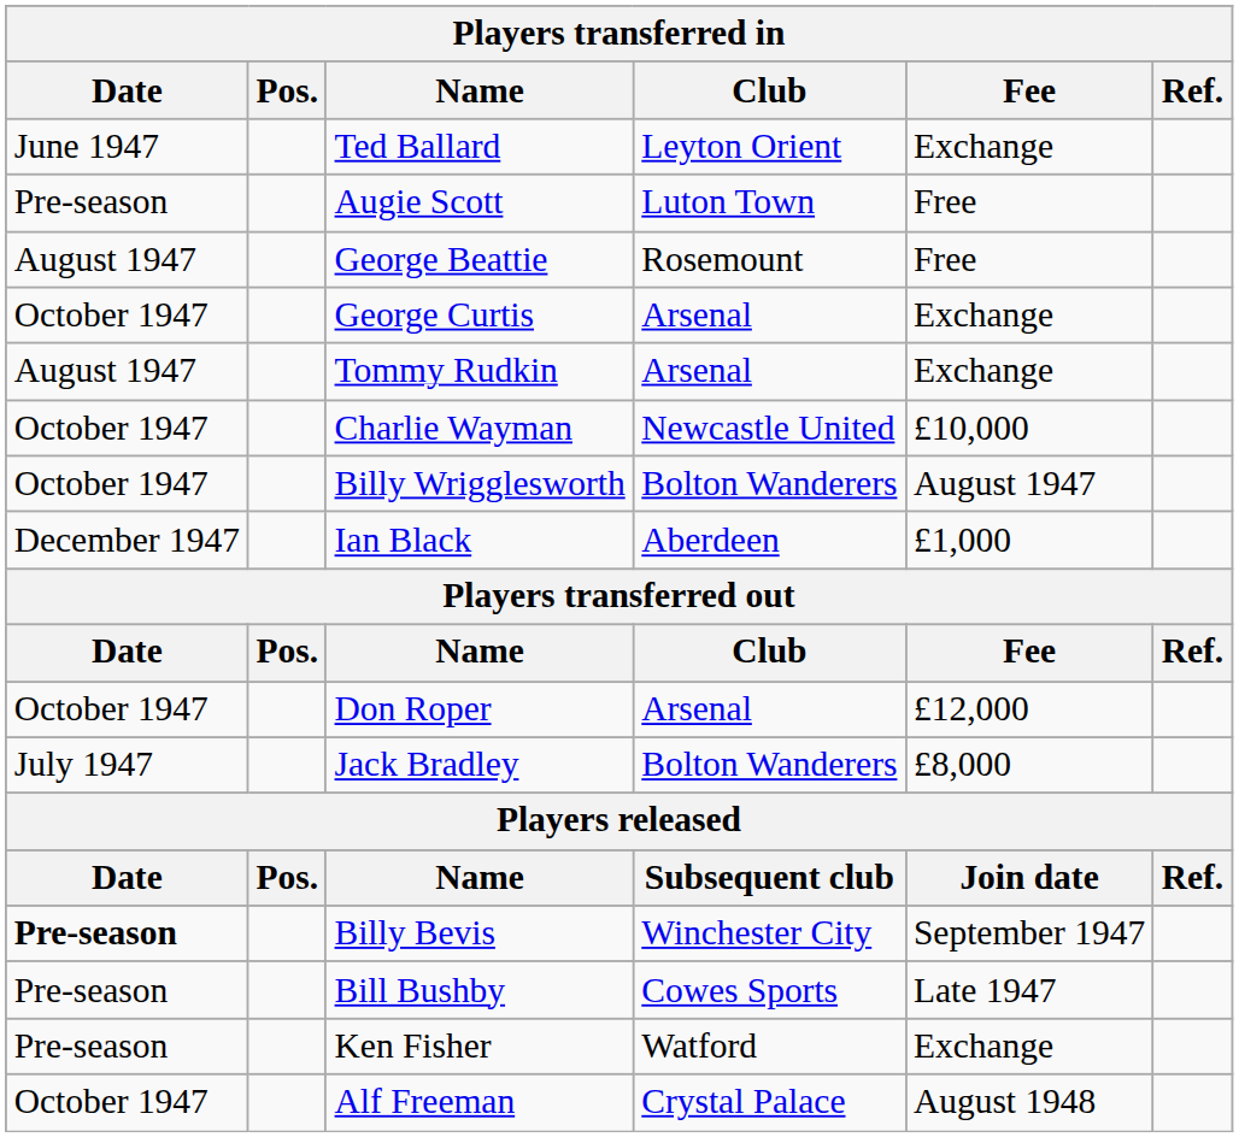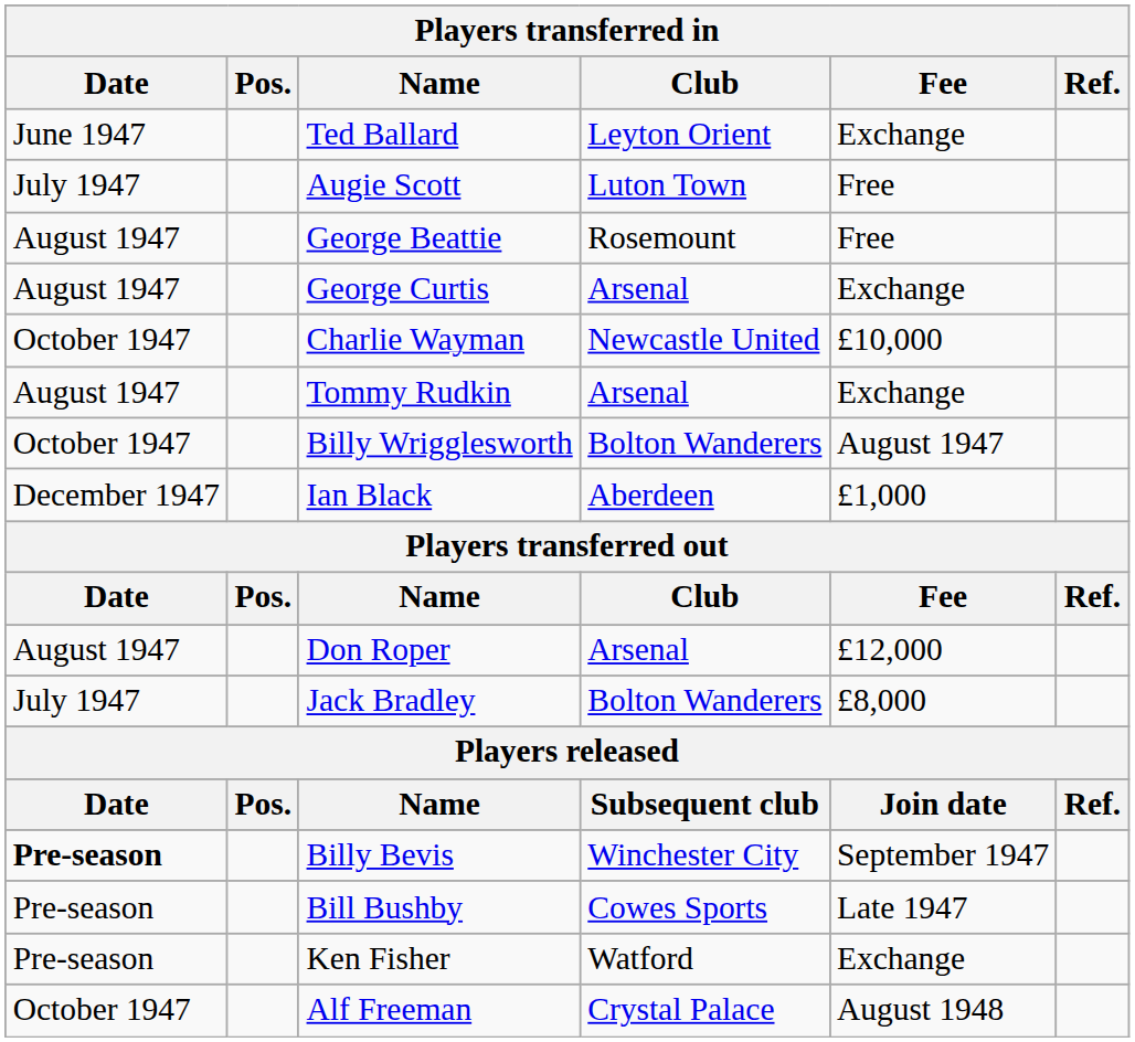 <table class="wikitable">
 <tr>
 <th colspan="6">Players transferred in</th>
 </tr>
 <tr>
 <th>Date</th>
 <th>Pos.</th>
 <th>Name</th>
 <th>Club</th>
 <th>Fee</th>
 <th>Ref.</th>
 </tr>
 <tr>
 <td>June 1947</td>
 <td align="center"></td>
 <td> <a href='#'>Ted Ballard</a></td>
 <td> <a href='#'>Leyton Orient</a></td>
 <td>Exchange</td>
 <td align="center"></td>
 </tr>
 <tr>
-<td>Pre-season</td>
+<td>July 1947</td>
 <td align="center"></td>
 <td> <a href='#'>Augie Scott</a></td>
 <td> <a href='#'>Luton Town</a></td>
 <td>Free</td>
 <td align="center"></td>
 </tr>
 <tr>
 <td>August 1947</td>
 <td align="center"></td>
 <td> <a href='#'>George Beattie</a></td>
 <td> Rosemount</td>
 <td>Free</td>
 <td align="center"></td>
 </tr>
 <tr>
-<td>October 1947</td>
+<td>August 1947</td>
 <td align="center"></td>
 <td> <a href='#'>George Curtis</a></td>
-<td> <a href='#'>Arsenal</a></td>
-<td>Exchange</td>
-<td align="center"></td>
-</tr>
-<tr>
-<td>August 1947</td>
-<td align="center"></td>
-<td> <a href='#'>Tommy Rudkin</a></td>
 <td> <a href='#'>Arsenal</a></td>
 <td>Exchange</td>
 <td align="center"></td>
 </tr>
 <tr>
 <td>October 1947</td>
 <td align="center"></td>
 <td> <a href='#'>Charlie Wayman</a></td>
 <td> <a href='#'>Newcastle United</a></td>
 <td>£10,000</td>
+<td align="center"></td>
+</tr>
+<tr>
+<td>August 1947</td>
+<td align="center"></td>
+<td> <a href='#'>Tommy Rudkin</a></td>
+<td> <a href='#'>Arsenal</a></td>
+<td>Exchange</td>
 <td align="center"></td>
 </tr>
 <tr>
 <td>October 1947</td>
 <td align="center"></td>
 <td> <a href='#'>Billy Wrigglesworth</a></td>
 <td> <a href='#'>Bolton Wanderers</a></td>
 <td>August 1947</td>
 <td align="center"></td>
 </tr>
 <tr>
 <td>December 1947</td>
 <td align="center"></td>
 <td> <a href='#'>Ian Black</a></td>
 <td> <a href='#'>Aberdeen</a></td>
 <td>£1,000</td>
 <td align="center"></td>
 </tr>
 <tr>
 <th colspan="6">Players transferred out</th>
 </tr>
 <tr>
 <th>Date</th>
 <th>Pos.</th>
 <th>Name</th>
 <th>Club</th>
 <th>Fee</th>
 <th>Ref.</th>
 </tr>
 <tr>
-<td>October 1947</td>
+<td>August 1947</td>
 <td align="center"></td>
 <td> <a href='#'>Don Roper</a></td>
 <td> <a href='#'>Arsenal</a></td>
 <td>£12,000</td>
 <td align="center"></td>
 </tr>
 <tr>
 <td>July 1947</td>
 <td align="center"></td>
 <td> <a href='#'>Jack Bradley</a></td>
 <td> <a href='#'>Bolton Wanderers</a></td>
 <td>£8,000</td>
 <td align="center"></td>
 </tr>
 <tr>
 <th colspan="6">Players released</th>
 </tr>
 <tr>
 <th>Date</th>
 <th>Pos.</th>
 <th>Name</th>
 <th>Subsequent club</th>
 <th>Join date</th>
 <th>Ref.</th>
 </tr>
 <tr>
 <td><strong>Pre-season</strong></td>
 <td align="center"></td>
 <td> <a href='#'>Billy Bevis</a></td>
 <td> <a href='#'>Winchester City</a></td>
 <td>September 1947</td>
 <td align="center"></td>
 </tr>
 <tr>
 <td>Pre-season</td>
 <td align="center"></td>
 <td> <a href='#'>Bill Bushby</a></td>
 <td> <a href='#'>Cowes Sports</a></td>
 <td>Late 1947</td>
 <td align="center"></td>
 </tr>
 <tr>
 <td>Pre-season</td>
 <td align="center"></td>
 <td> Ken Fisher</td>
 <td> Watford</td>
 <td>Exchange</td>
 <td align="center"></td>
 </tr>
 <tr>
 <td>October 1947</td>
 <td align="center"></td>
 <td> <a href='#'>Alf Freeman</a></td>
 <td> <a href='#'>Crystal Palace</a></td>
 <td>August 1948</td>
 <td align="center"></td>
 </tr>
 </table>
